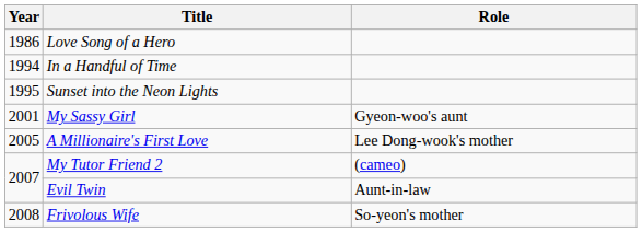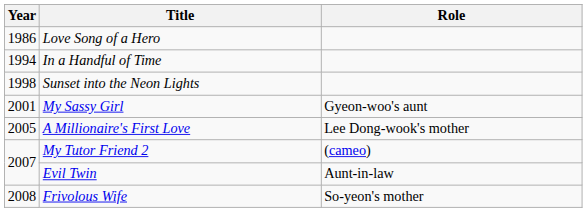 <table class="wikitable" style="width:650px">
 <tr>
 <th width=10>Year</th>
 <th>Title</th>
 <th>Role</th>
 </tr>
 <tr>
 <td>1986</td>
 <td><em>Love Song of a Hero</em></td>
 <td></td>
 </tr>
 <tr>
 <td>1994</td>
 <td><em>In a Handful of Time</em></td>
 <td></td>
 </tr>
 <tr>
-<td>1995</td>
+<td>1998</td>
 <td><em>Sunset into the Neon Lights</em></td>
 <td></td>
 </tr>
 <tr>
 <td>2001</td>
 <td><em><a href='#'>My Sassy Girl</a></em></td>
 <td>Gyeon-woo's aunt</td>
 </tr>
 <tr>
 <td>2005</td>
 <td><em><a href='#'>A Millionaire's First Love</a></em></td>
 <td>Lee Dong-wook's mother</td>
 </tr>
 <tr>
 <td rowspan=2>2007</td>
 <td><em><a href='#'>My Tutor Friend 2</a></em></td>
 <td>(<a href='#'>cameo</a>)</td>
 </tr>
 <tr>
 <td><em><a href='#'>Evil Twin</a></em></td>
 <td>Aunt-in-law</td>
 </tr>
 <tr>
 <td>2008</td>
 <td><em><a href='#'>Frivolous Wife</a></em></td>
 <td>So-yeon's mother</td>
 </tr>
 </table>
